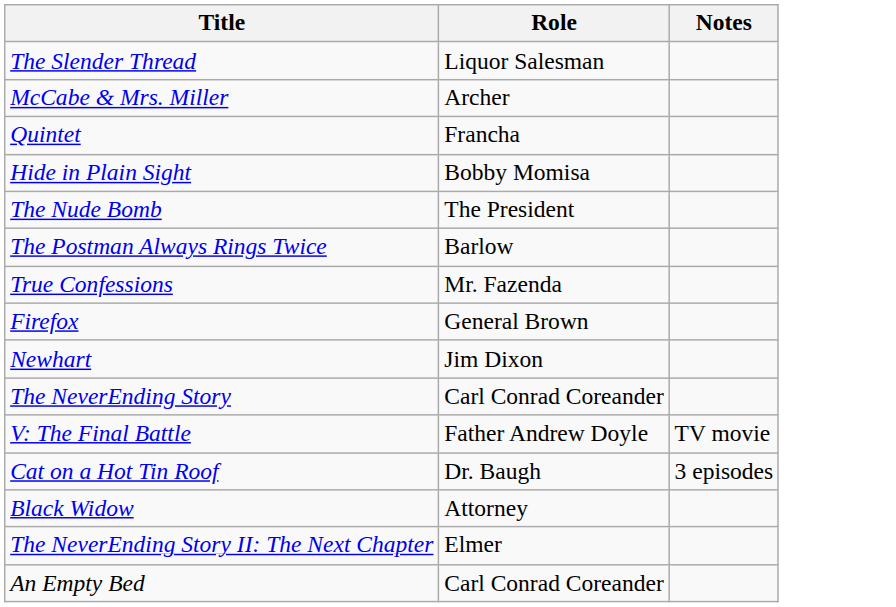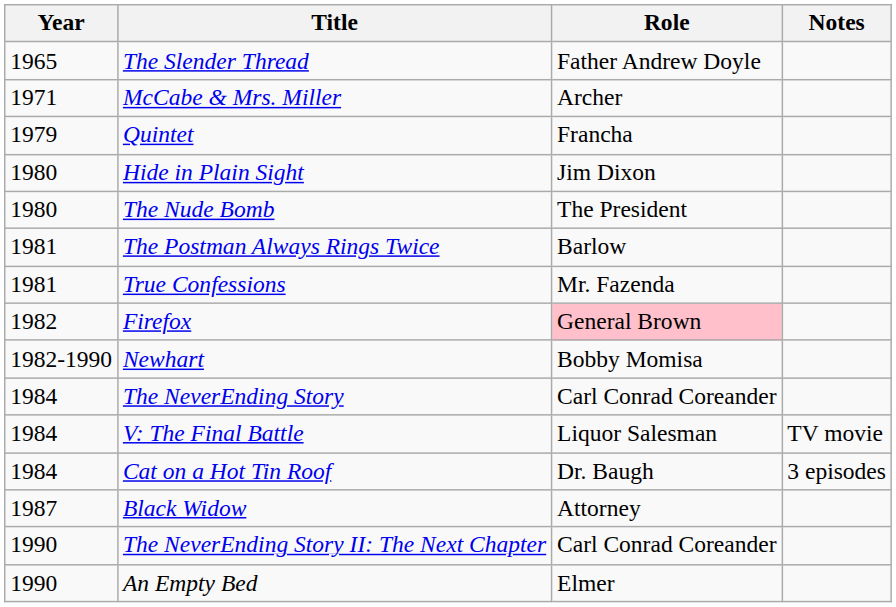 <table class="wikitable">
 <tr>
+<th>Year</th>
 <th>Title</th>
 <th>Role</th>
 <th>Notes</th>
 </tr>
 <tr>
+<td>1965</td>
 <td><em><a href='#'>The Slender Thread</a></em></td>
-<td>Liquor Salesman</td>
+<td>Father Andrew Doyle</td>
 <td></td>
 </tr>
 <tr>
+<td>1971</td>
 <td><em><a href='#'>McCabe & Mrs. Miller</a></em></td>
 <td>Archer</td>
 <td></td>
 </tr>
 <tr>
+<td>1979</td>
 <td><em><a href='#'>Quintet</a></em></td>
 <td>Francha</td>
 <td></td>
 </tr>
 <tr>
+<td>1980</td>
 <td><em><a href='#'>Hide in Plain Sight</a></em></td>
-<td>Bobby Momisa</td>
+<td>Jim Dixon</td>
 <td></td>
 </tr>
 <tr>
+<td>1980</td>
 <td><em><a href='#'>The Nude Bomb</a></em></td>
 <td>The President</td>
 <td></td>
 </tr>
 <tr>
+<td>1981</td>
 <td><em><a href='#'>The Postman Always Rings Twice</a></em></td>
 <td>Barlow</td>
 <td></td>
 </tr>
 <tr>
+<td>1981</td>
 <td><em><a href='#'>True Confessions</a></em></td>
 <td>Mr. Fazenda</td>
 <td></td>
 </tr>
 <tr>
+<td>1982</td>
 <td><em><a href='#'>Firefox</a></em></td>
-<td>General Brown</td>
+<td style="background: pink;">General Brown</td>
 <td></td>
 </tr>
 <tr>
+<td>1982-1990</td>
 <td><em><a href='#'>Newhart</a></em></td>
-<td>Jim Dixon</td>
+<td>Bobby Momisa</td>
 <td></td>
 </tr>
 <tr>
+<td>1984</td>
 <td><em><a href='#'>The NeverEnding Story</a></em></td>
 <td>Carl Conrad Coreander</td>
 <td></td>
 </tr>
 <tr>
+<td>1984</td>
 <td><em><a href='#'>V: The Final Battle</a></em></td>
-<td>Father Andrew Doyle</td>
+<td>Liquor Salesman</td>
 <td>TV movie</td>
 </tr>
 <tr>
+<td>1984</td>
 <td><em><a href='#'>Cat on a Hot Tin Roof</a></em></td>
 <td>Dr. Baugh</td>
 <td>3 episodes</td>
 </tr>
 <tr>
+<td>1987</td>
 <td><em><a href='#'>Black Widow</a></em></td>
 <td>Attorney</td>
 <td></td>
 </tr>
 <tr>
+<td>1990</td>
 <td><em><a href='#'>The NeverEnding Story II: The Next Chapter</a></em></td>
+<td>Carl Conrad Coreander</td>
+<td></td>
+</tr>
+<tr>
+<td>1990</td>
+<td><em>An Empty Bed</em></td>
 <td>Elmer</td>
 <td></td>
 </tr>
-<tr>
-<td><em>An Empty Bed</em></td>
-<td>Carl Conrad Coreander</td>
-<td></td>
-</tr>
 </table>
